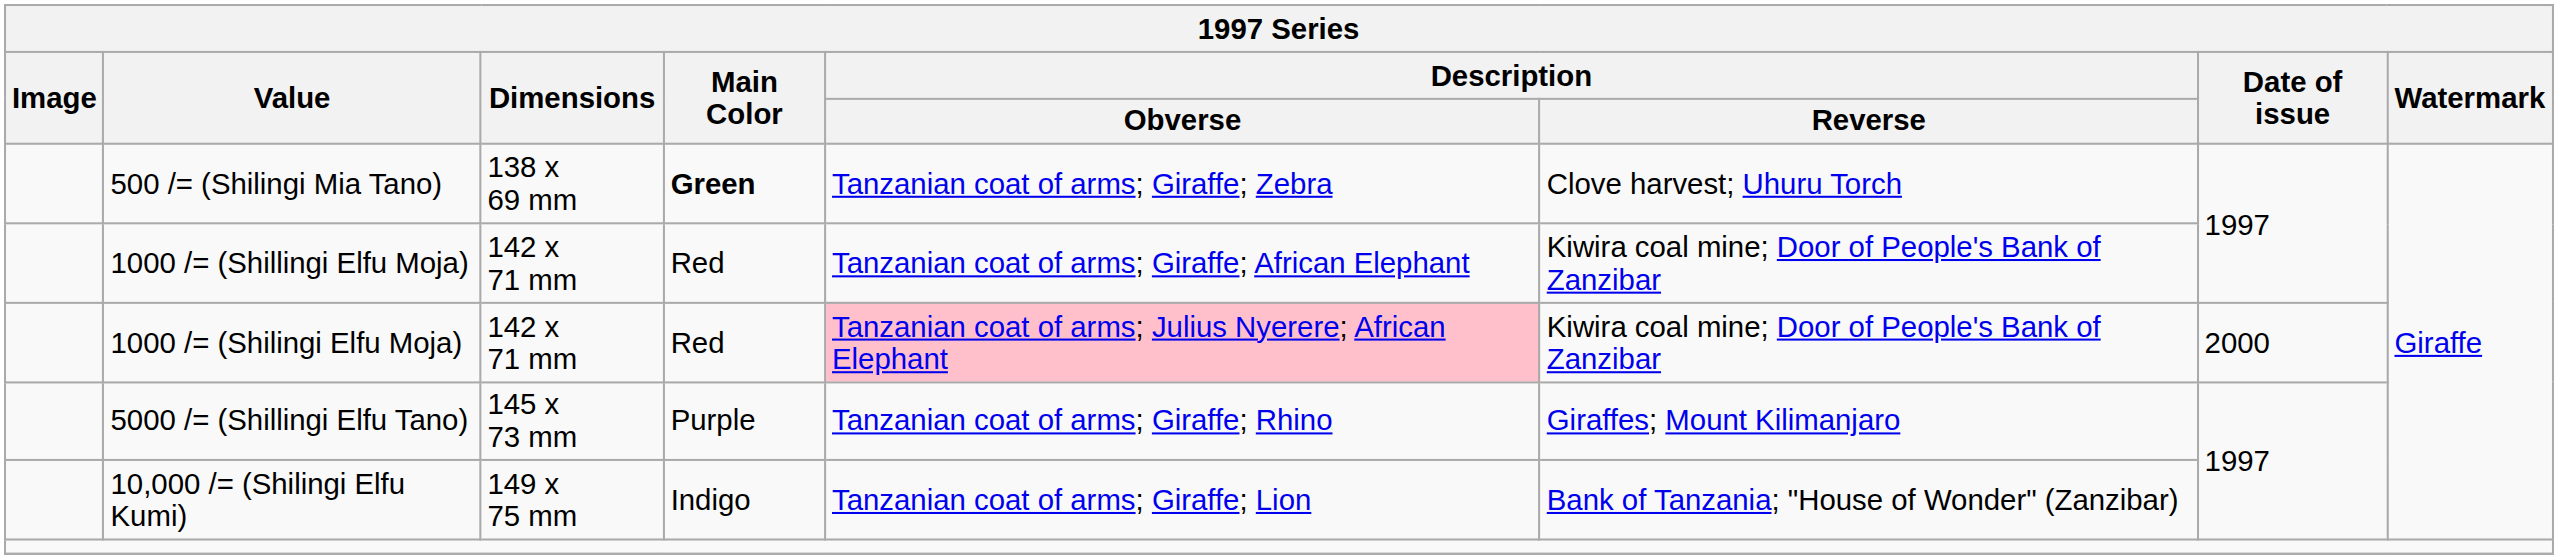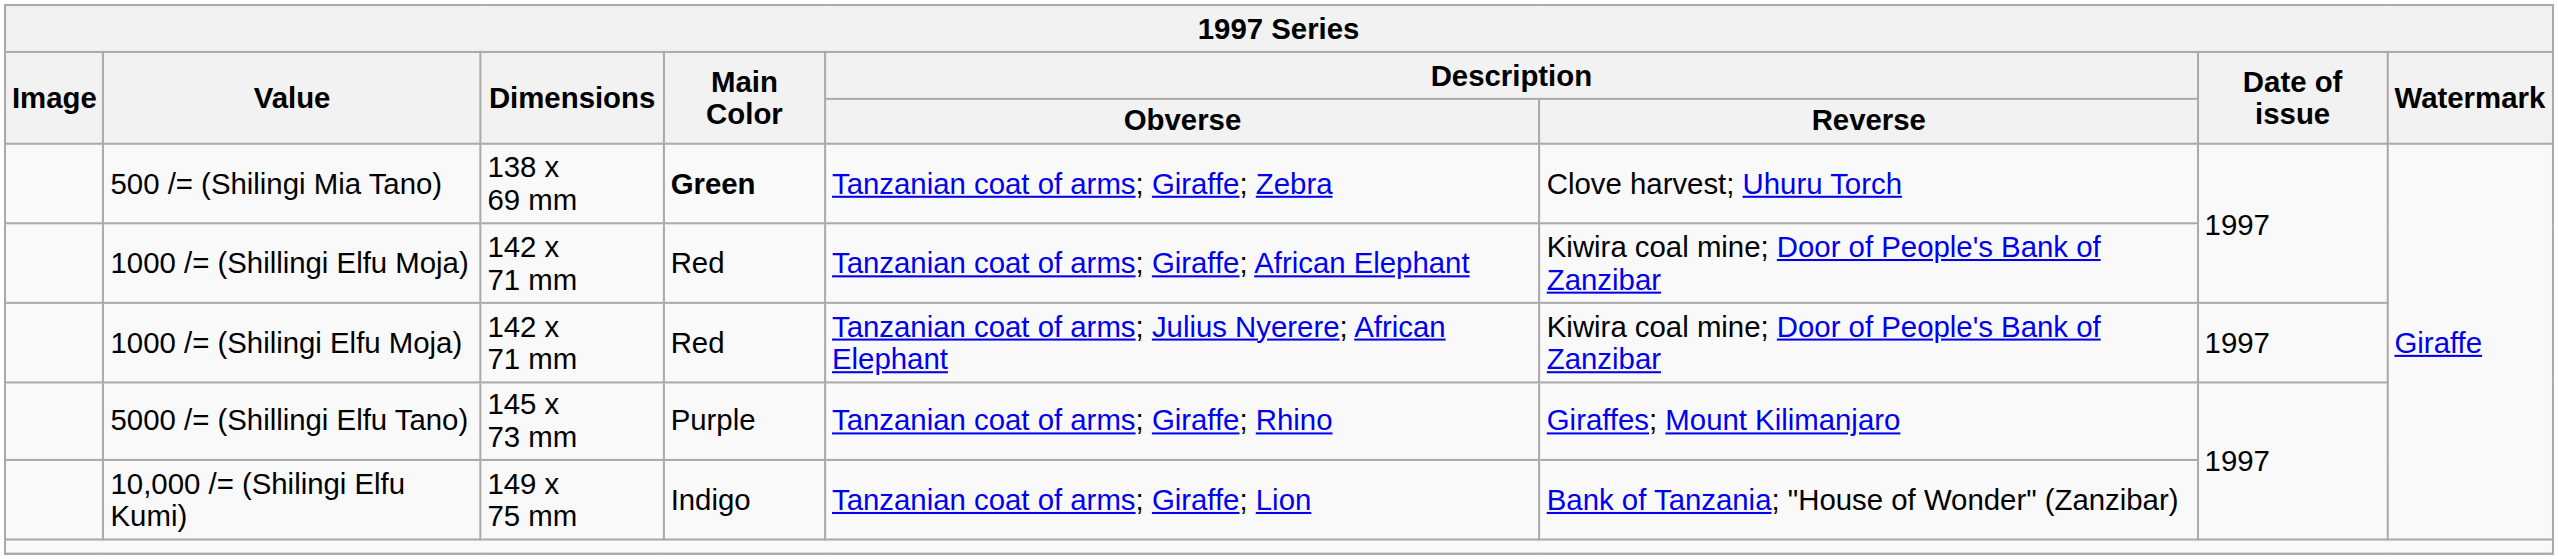 <table class="wikitable" style="font-size: 90%">
 <tr>
 <th colspan="9">1997 Series</th>
 </tr>
 <tr>
 <th rowspan="2">Image</th>
 <th rowspan="2">Value</th>
 <th rowspan="2">Dimensions</th>
 <th rowspan="2">Main Color</th>
 <th colspan="2">Description</th>
 <th rowspan="2">Date of issue</th>
 <th rowspan="2">Watermark</th>
 </tr>
 <tr>
 <th>Obverse</th>
 <th>Reverse</th>
 </tr>
 <tr>
 <td></td>
 <td>500 /= (Shilingi Mia Tano)</td>
 <td>138 x 69 mm</td>
 <td><strong>Green</strong></td>
 <td><a href='#'>Tanzanian coat of arms</a>; <a href='#'>Giraffe</a>; <a href='#'>Zebra</a></td>
 <td>Clove harvest; <a href='#'>Uhuru Torch</a></td>
 <td rowspan="2">1997</td>
 <td rowspan="5"><a href='#'>Giraffe</a></td>
 </tr>
 <tr>
 <td></td>
 <td>1000 /= (Shillingi Elfu Moja)</td>
 <td>142 x 71 mm</td>
 <td>Red</td>
 <td><a href='#'>Tanzanian coat of arms</a>; <a href='#'>Giraffe</a>; <a href='#'>African Elephant</a></td>
 <td>Kiwira coal mine; <a href='#'>Door of People's Bank of Zanzibar</a></td>
 </tr>
 <tr>
 <td></td>
 <td>1000 /= (Shilingi Elfu Moja)</td>
 <td>142 x 71 mm</td>
 <td>Red</td>
-<td style="background: pink;"><a href='#'>Tanzanian coat of arms</a>; <a href='#'>Julius Nyerere</a>; <a href='#'>African Elephant</a></td>
+<td><a href='#'>Tanzanian coat of arms</a>; <a href='#'>Julius Nyerere</a>; <a href='#'>African Elephant</a></td>
 <td>Kiwira coal mine; <a href='#'>Door of People's Bank of Zanzibar</a></td>
-<td rowspan="1">2000</td>
+<td rowspan="1">1997</td>
 </tr>
 <tr>
 <td></td>
 <td>5000 /= (Shillingi Elfu Tano)</td>
 <td>145 x 73 mm</td>
 <td>Purple</td>
 <td><a href='#'>Tanzanian coat of arms</a>; <a href='#'>Giraffe</a>; <a href='#'>Rhino</a></td>
 <td><a href='#'>Giraffes</a>; <a href='#'>Mount Kilimanjaro</a></td>
 <td rowspan="2">1997</td>
 </tr>
 <tr>
 <td></td>
 <td>10,000 /= (Shilingi Elfu Kumi)</td>
 <td>149 x 75 mm</td>
 <td>Indigo</td>
 <td><a href='#'>Tanzanian coat of arms</a>; <a href='#'>Giraffe</a>; <a href='#'>Lion</a></td>
 <td><a href='#'>Bank of Tanzania</a>; "House of Wonder" (Zanzibar)</td>
 </tr>
 <tr>
 <td colspan="9"></td>
 </tr>
 <tr>
 </tr>
 </table>
